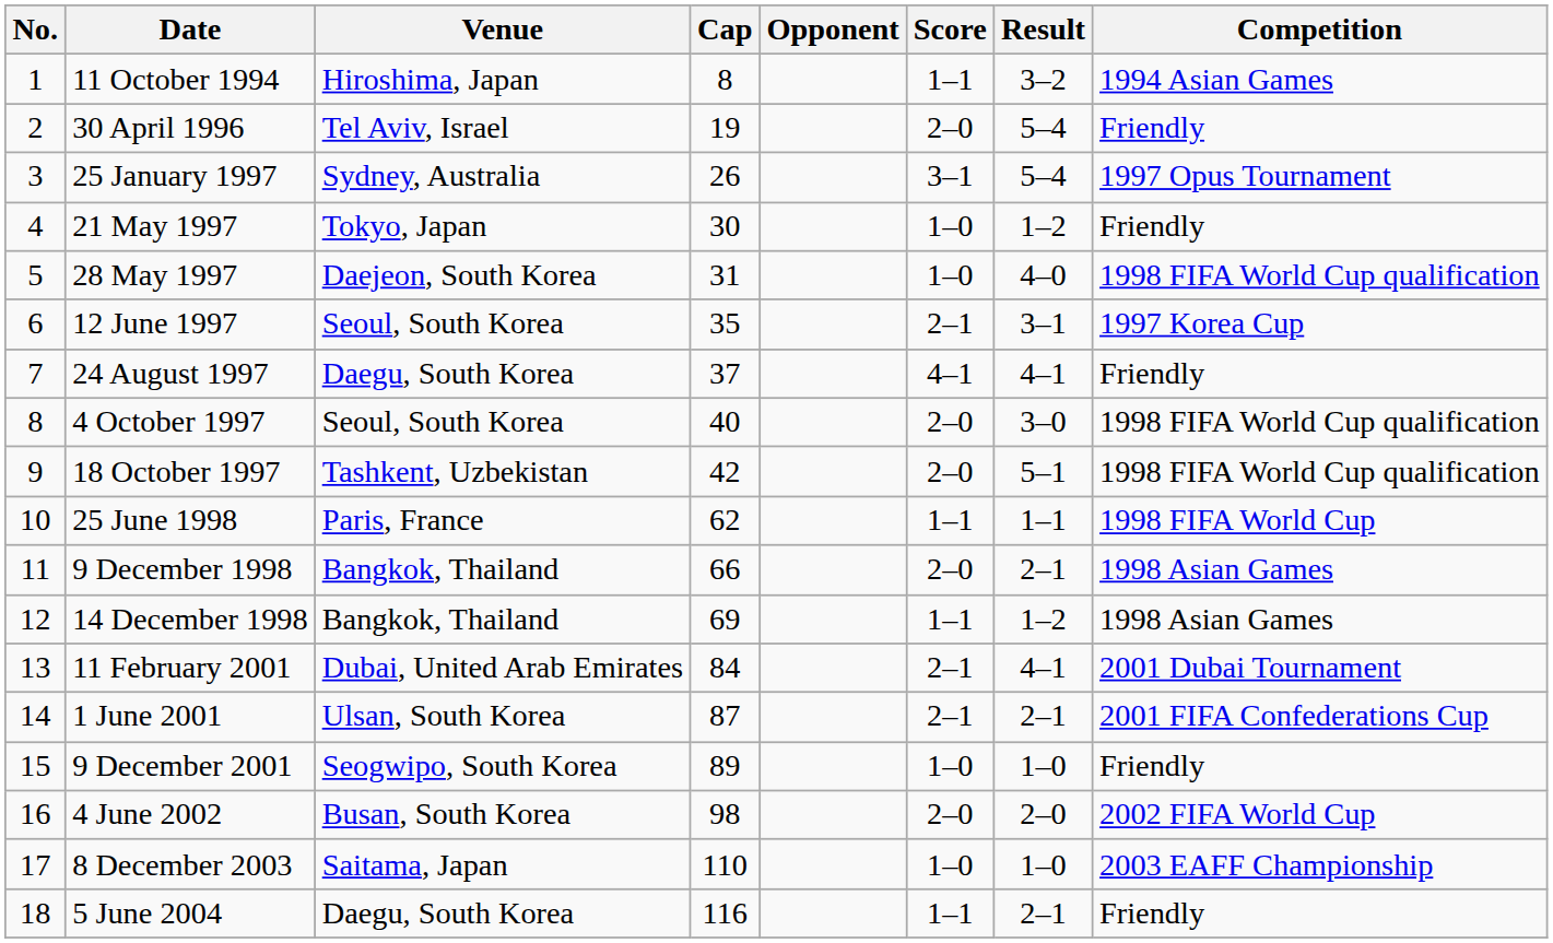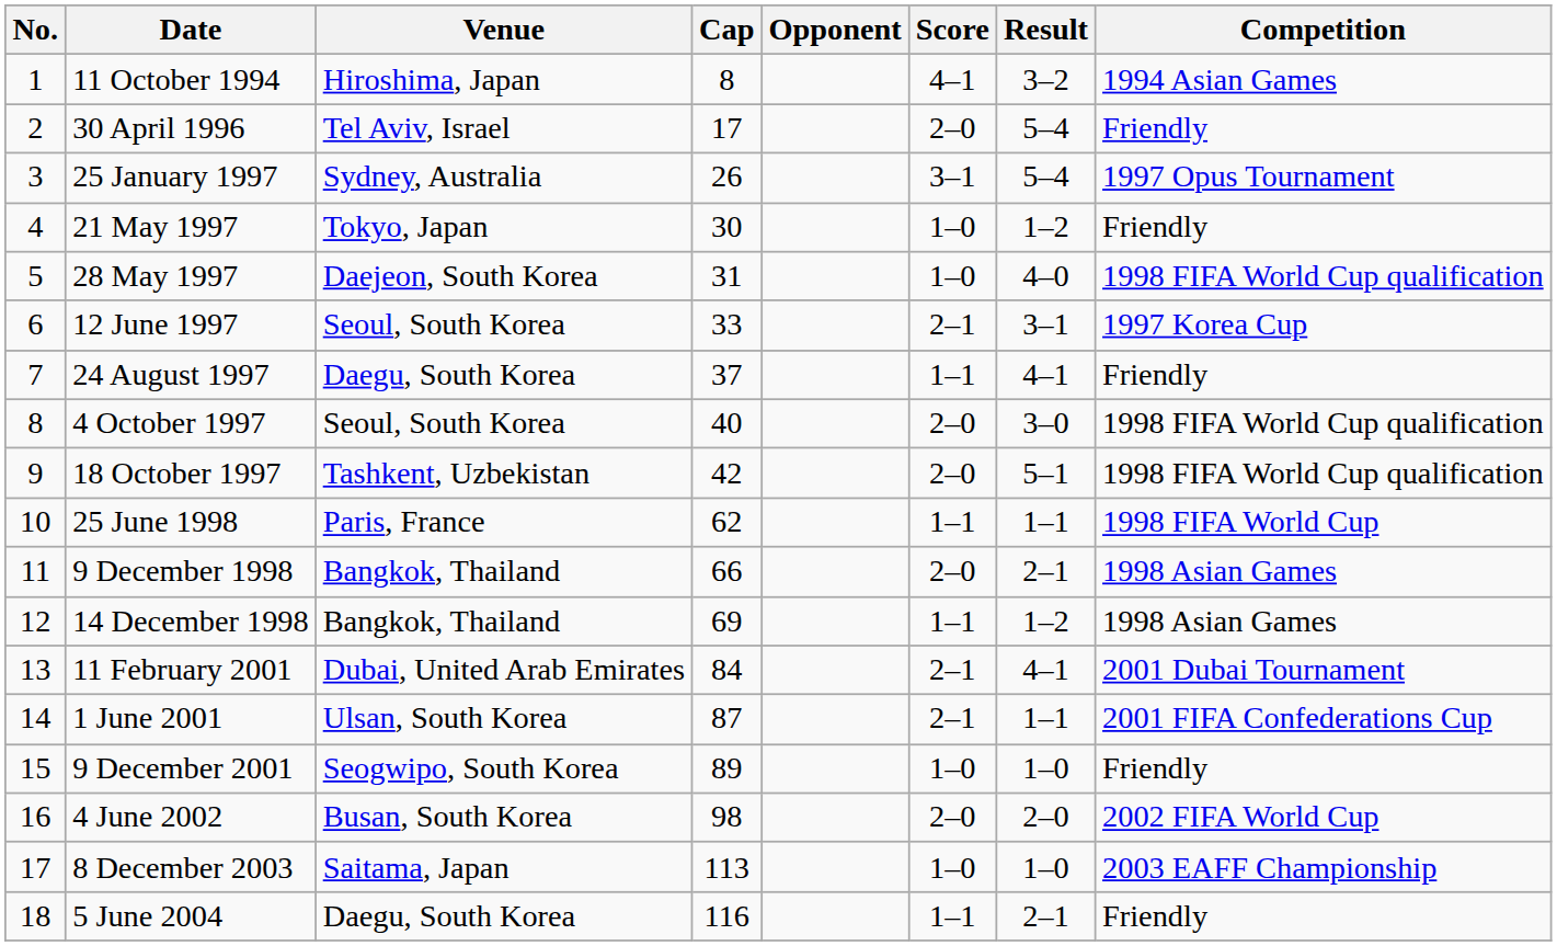 <table class="wikitable sortable">
 <tr>
 <th scope="col">No.</th>
 <th scope="col">Date</th>
 <th scope="col">Venue</th>
 <th scope="col">Cap</th>
 <th scope="col">Opponent</th>
 <th scope="col">Score</th>
 <th scope="col">Result</th>
 <th scope="col">Competition</th>
 </tr>
 <tr>
 <td align=center>1</td>
 <td>11 October 1994</td>
 <td><a href='#'>Hiroshima</a>, Japan</td>
 <td align="center">8</td>
 <td></td>
-<td align="center">1–1</td>
+<td align="center">4–1</td>
 <td align="center">3–2</td>
 <td><a href='#'>1994 Asian Games</a></td>
 </tr>
 <tr>
 <td align=center>2</td>
 <td>30 April 1996</td>
 <td><a href='#'>Tel Aviv</a>, Israel</td>
-<td align="center">19</td>
+<td align="center">17</td>
 <td></td>
 <td align="center">2–0</td>
 <td align="center">5–4</td>
 <td><a href='#'>Friendly</a></td>
 </tr>
 <tr>
 <td align=center>3</td>
 <td>25 January 1997</td>
 <td><a href='#'>Sydney</a>, Australia</td>
 <td align="center">26</td>
 <td></td>
 <td align="center">3–1</td>
 <td align="center">5–4</td>
 <td><a href='#'>1997 Opus Tournament</a></td>
 </tr>
 <tr>
 <td align=center>4</td>
 <td>21 May 1997</td>
 <td><a href='#'>Tokyo</a>, Japan</td>
 <td align="center">30</td>
 <td></td>
 <td align="center">1–0</td>
 <td align="center">1–2</td>
 <td>Friendly</td>
 </tr>
 <tr>
 <td align=center>5</td>
 <td>28 May 1997</td>
 <td><a href='#'>Daejeon</a>, South Korea</td>
 <td align="center">31</td>
 <td></td>
 <td align="center">1–0</td>
 <td align="center">4–0</td>
 <td><a href='#'>1998 FIFA World Cup qualification</a></td>
 </tr>
 <tr>
 <td align=center>6</td>
 <td>12 June 1997</td>
 <td><a href='#'>Seoul</a>, South Korea</td>
-<td align="center">35</td>
+<td align="center">33</td>
 <td></td>
 <td align="center">2–1</td>
 <td align="center">3–1</td>
 <td><a href='#'>1997 Korea Cup</a></td>
 </tr>
 <tr>
 <td align=center>7</td>
 <td>24 August 1997</td>
 <td><a href='#'>Daegu</a>, South Korea</td>
 <td align="center">37</td>
 <td></td>
-<td align="center">4–1</td>
+<td align="center">1–1</td>
 <td align="center">4–1</td>
 <td>Friendly</td>
 </tr>
 <tr>
 <td align=center>8</td>
 <td>4 October 1997</td>
 <td>Seoul, South Korea</td>
 <td align="center">40</td>
 <td></td>
 <td align="center">2–0</td>
 <td align="center">3–0</td>
 <td>1998 FIFA World Cup qualification</td>
 </tr>
 <tr>
 <td align=center>9</td>
 <td>18 October 1997</td>
 <td><a href='#'>Tashkent</a>, Uzbekistan</td>
 <td align="center">42</td>
 <td></td>
 <td align="center">2–0</td>
 <td align="center">5–1</td>
 <td>1998 FIFA World Cup qualification</td>
 </tr>
 <tr>
 <td align=center>10</td>
 <td>25 June 1998</td>
 <td><a href='#'>Paris</a>, France</td>
 <td align="center">62</td>
 <td></td>
 <td align="center">1–1</td>
 <td align="center">1–1</td>
 <td><a href='#'>1998 FIFA World Cup</a></td>
 </tr>
 <tr>
 <td align=center>11</td>
 <td>9 December 1998</td>
 <td><a href='#'>Bangkok</a>, Thailand</td>
 <td align="center">66</td>
 <td></td>
 <td align="center">2–0</td>
 <td align="center">2–1</td>
 <td><a href='#'>1998 Asian Games</a></td>
 </tr>
 <tr>
 <td align=center>12</td>
 <td>14 December 1998</td>
 <td>Bangkok, Thailand</td>
 <td align="center">69</td>
 <td></td>
 <td align="center">1–1</td>
 <td align="center">1–2</td>
 <td>1998 Asian Games</td>
 </tr>
 <tr>
 <td align=center>13</td>
 <td>11 February 2001</td>
 <td><a href='#'>Dubai</a>, United Arab Emirates</td>
 <td align="center">84</td>
 <td></td>
 <td align="center">2–1</td>
 <td align="center">4–1</td>
 <td><a href='#'>2001 Dubai Tournament</a></td>
 </tr>
 <tr>
 <td align=center>14</td>
 <td>1 June 2001</td>
 <td><a href='#'>Ulsan</a>, South Korea</td>
 <td align="center">87</td>
 <td></td>
 <td align="center">2–1</td>
-<td align="center">2–1</td>
+<td align="center">1–1</td>
 <td><a href='#'>2001 FIFA Confederations Cup</a></td>
 </tr>
 <tr>
 <td align=center>15</td>
 <td>9 December 2001</td>
 <td><a href='#'>Seogwipo</a>, South Korea</td>
 <td align="center">89</td>
 <td></td>
 <td align="center">1–0</td>
 <td align="center">1–0</td>
 <td>Friendly</td>
 </tr>
 <tr>
 <td align=center>16</td>
 <td>4 June 2002</td>
 <td><a href='#'>Busan</a>, South Korea</td>
 <td align="center">98</td>
 <td></td>
 <td align="center">2–0</td>
 <td align="center">2–0</td>
 <td><a href='#'>2002 FIFA World Cup</a></td>
 </tr>
 <tr>
 <td align=center>17</td>
 <td>8 December 2003</td>
 <td><a href='#'>Saitama</a>, Japan</td>
-<td align="center">110</td>
+<td align="center">113</td>
 <td></td>
 <td align="center">1–0</td>
 <td align="center">1–0</td>
 <td><a href='#'>2003 EAFF Championship</a></td>
 </tr>
 <tr>
 <td align=center>18</td>
 <td>5 June 2004</td>
 <td>Daegu, South Korea</td>
 <td align="center">116</td>
 <td></td>
 <td align="center">1–1</td>
 <td align="center">2–1</td>
 <td>Friendly</td>
 </tr>
 </table>
